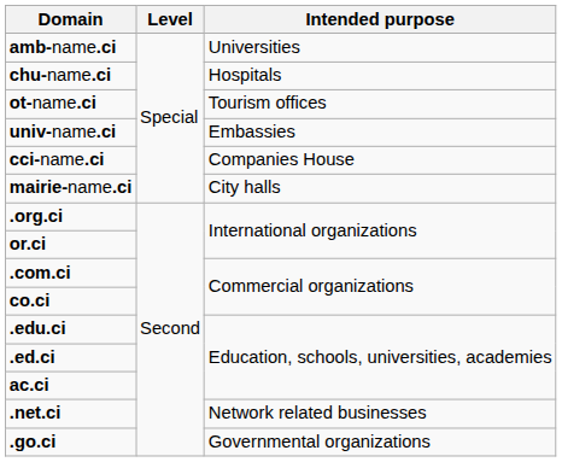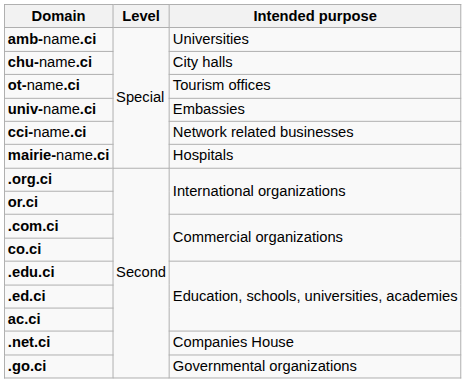 <table class="wikitable">
 <tr>
 <th>Domain</th>
 <th>Level</th>
 <th>Intended purpose</th>
 </tr>
 <tr>
 <td><strong>amb-</strong>name<strong>.ci</strong></td>
 <td rowspan="6">Special</td>
 <td>Universities</td>
 </tr>
 <tr>
 <td><strong>chu-</strong>name<strong>.ci</strong></td>
-<td>Hospitals</td>
+<td>City halls</td>
 </tr>
 <tr>
 <td><strong>ot-</strong>name<strong>.ci</strong></td>
 <td>Tourism offices</td>
 </tr>
 <tr>
 <td><strong>univ-</strong>name<strong>.ci</strong></td>
 <td>Embassies</td>
 </tr>
 <tr>
 <td><strong>cci-</strong>name<strong>.ci</strong></td>
-<td>Companies House</td>
+<td>Network related businesses</td>
 </tr>
 <tr>
 <td><strong>mairie-</strong>name<strong>.ci</strong></td>
-<td>City halls</td>
+<td>Hospitals</td>
 </tr>
 <tr>
 <td><strong>.org.ci</strong></td>
 <td rowspan="9">Second</td>
 <td rowspan="2">International organizations</td>
 </tr>
 <tr>
 <td><strong>or.ci</strong></td>
 </tr>
 <tr>
 <td><strong>.com.ci</strong></td>
 <td rowspan="2">Commercial organizations</td>
 </tr>
 <tr>
 <td><strong>co.ci</strong></td>
 </tr>
 <tr>
 <td><strong>.edu.ci</strong></td>
 <td rowspan="3">Education, schools, universities, academies</td>
 </tr>
 <tr>
 <td><strong>.ed.ci</strong></td>
 </tr>
 <tr>
 <td><strong>ac.ci</strong></td>
 </tr>
 <tr>
 <td><strong>.net.ci</strong></td>
-<td>Network related businesses</td>
+<td>Companies House</td>
 </tr>
 <tr>
 <td><strong>.go.ci</strong></td>
 <td>Governmental organizations<strong></strong></td>
 </tr>
 </table>
